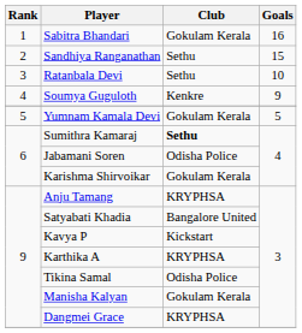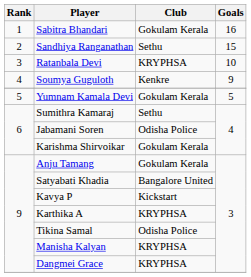 <table class="wikitable" style="text-align:center">
 <tr>
 <th>Rank</th>
 <th>Player</th>
 <th>Club</th>
 <th>Goals</th>
 </tr>
 <tr>
 <td rowspan="1">1</td>
 <td align="left"> <a href='#'>Sabitra Bhandari</a></td>
 <td align="left">Gokulam Kerala</td>
 <td rowspan="1">16</td>
 </tr>
 <tr>
 <td rowspan="1">2</td>
 <td align="left"> <a href='#'>Sandhiya Ranganathan</a></td>
 <td align="left">Sethu</td>
 <td rowspan="1">15</td>
 </tr>
 <tr>
 <td rowspan="1">3</td>
 <td align="left"> <a href='#'>Ratanbala Devi</a></td>
-<td align="left">Sethu</td>
+<td align="left">KRYPHSA</td>
 <td rowspan="1">10</td>
 </tr>
 <tr>
 <td rowspan="1">4</td>
 <td align="left"> <a href='#'>Soumya Guguloth</a></td>
 <td align="left">Kenkre</td>
 <td rowspan="1">9</td>
 </tr>
 <tr>
 </tr>
 <tr>
 <td>5</td>
 <td align="left"> <a href='#'>Yumnam Kamala Devi</a></td>
 <td align="left">Gokulam Kerala</td>
 <td>5</td>
 </tr>
 <tr>
 <td rowspan="3">6</td>
 <td align="left"> Sumithra Kamaraj</td>
-<td align="left"><strong>Sethu</strong></td>
+<td align="left">Sethu</td>
 <td rowspan="3">4</td>
 </tr>
 <tr>
 <td align="left"> Jabamani Soren</td>
 <td align="left">Odisha Police</td>
 </tr>
 <tr>
 <td align="left"> Karishma Shirvoikar</td>
 <td align="left">Gokulam Kerala</td>
 </tr>
 <tr>
 <td rowspan="7">9</td>
 <td align="left"> <a href='#'>Anju Tamang</a></td>
-<td align="left">KRYPHSA</td>
+<td align="left">Gokulam Kerala</td>
 <td rowspan="7">3</td>
 </tr>
 <tr>
 <td align="left"> Satyabati Khadia</td>
 <td align="left">Bangalore United</td>
 </tr>
 <tr>
 <td align="left"> Kavya P</td>
 <td align="left">Kickstart</td>
 </tr>
 <tr>
 <td align="left"> Karthika A</td>
 <td align="left">KRYPHSA</td>
 </tr>
 <tr>
 <td align="left"> Tikina Samal</td>
 <td align="left">Odisha Police</td>
 </tr>
 <tr>
 <td align="left"> <a href='#'>Manisha Kalyan</a></td>
-<td align="left">Gokulam Kerala</td>
+<td align="left">KRYPHSA</td>
 </tr>
 <tr>
 <td align="left"> <a href='#'>Dangmei Grace</a></td>
 <td align="left">KRYPHSA</td>
 </tr>
 <tr>
 </tr>
 </table>
